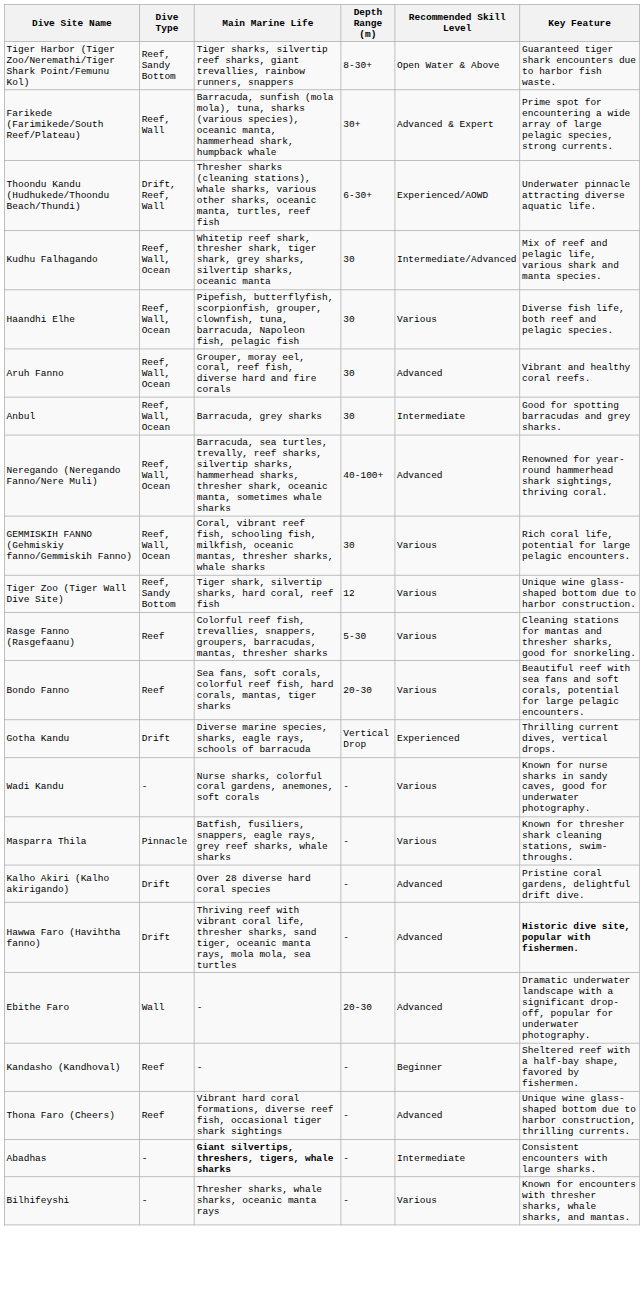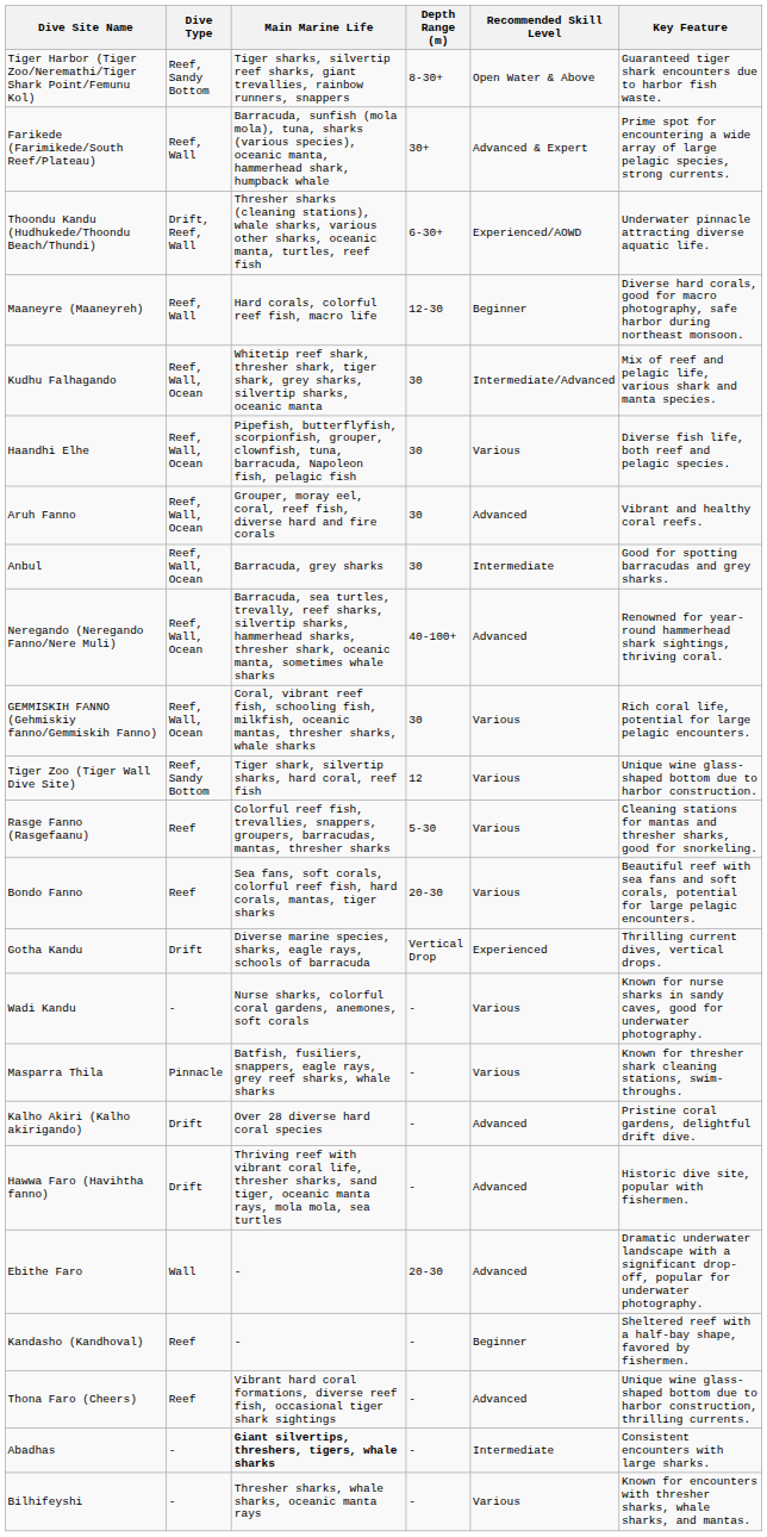 <table class="wikitable">
 <tr>
 <th>Dive Site Name</th>
 <th>Dive Type</th>
 <th>Main Marine Life</th>
 <th>Depth Range (m)</th>
 <th>Recommended Skill Level</th>
 <th>Key Feature</th>
 </tr>
 <tr>
 <td>Tiger Harbor (Tiger Zoo/Neremathi/Tiger Shark Point/Femunu Kol)</td>
 <td>Reef, Sandy Bottom</td>
 <td>Tiger sharks, silvertip reef sharks, giant trevallies, rainbow runners, snappers</td>
 <td>8-30+</td>
 <td>Open Water & Above</td>
 <td>Guaranteed tiger shark encounters due to harbor fish waste.</td>
 </tr>
 <tr>
 <td>Farikede (Farimikede/South Reef/Plateau)</td>
 <td>Reef, Wall</td>
 <td>Barracuda, sunfish (mola mola), tuna, sharks (various species), oceanic manta, hammerhead shark, humpback whale</td>
 <td>30+</td>
 <td>Advanced & Expert</td>
 <td>Prime spot for encountering a wide array of large pelagic species, strong currents.</td>
 </tr>
 <tr>
 <td>Thoondu Kandu (Hudhukede/Thoondu Beach/Thundi)</td>
 <td>Drift, Reef, Wall</td>
 <td>Thresher sharks (cleaning stations), whale sharks, various other sharks, oceanic manta, turtles, reef fish</td>
 <td>6-30+</td>
 <td>Experienced/AOWD</td>
 <td>Underwater pinnacle attracting diverse aquatic life.</td>
+</tr>
+<tr>
+<td>Maaneyre (Maaneyreh)</td>
+<td>Reef, Wall</td>
+<td>Hard corals, colorful reef fish, macro life</td>
+<td>12-30</td>
+<td>Beginner</td>
+<td>Diverse hard corals, good for macro photography, safe harbor during northeast monsoon.</td>
 </tr>
 <tr>
 <td>Kudhu Falhagando</td>
 <td>Reef, Wall, Ocean</td>
 <td>Whitetip reef shark, thresher shark, tiger shark, grey sharks, silvertip sharks, oceanic manta</td>
 <td>30</td>
 <td>Intermediate/Advanced</td>
 <td>Mix of reef and pelagic life, various shark and manta species.</td>
 </tr>
 <tr>
 <td>Haandhi Elhe</td>
 <td>Reef, Wall, Ocean</td>
 <td>Pipefish, butterflyfish, scorpionfish, grouper, clownfish, tuna, barracuda, Napoleon fish, pelagic fish</td>
 <td>30</td>
 <td>Various</td>
 <td>Diverse fish life, both reef and pelagic species.</td>
 </tr>
 <tr>
 <td>Aruh Fanno</td>
 <td>Reef, Wall, Ocean</td>
 <td>Grouper, moray eel, coral, reef fish, diverse hard and fire corals</td>
 <td>30</td>
 <td>Advanced</td>
 <td>Vibrant and healthy coral reefs.</td>
 </tr>
 <tr>
 <td>Anbul</td>
 <td>Reef, Wall, Ocean</td>
 <td>Barracuda, grey sharks</td>
 <td>30</td>
 <td>Intermediate</td>
 <td>Good for spotting barracudas and grey sharks.</td>
 </tr>
 <tr>
 <td>Neregando (Neregando Fanno/Nere Muli)</td>
 <td>Reef, Wall, Ocean</td>
 <td>Barracuda, sea turtles, trevally, reef sharks, silvertip sharks, hammerhead sharks, thresher shark, oceanic manta, sometimes whale sharks</td>
 <td>40-100+</td>
 <td>Advanced</td>
 <td>Renowned for year-round hammerhead shark sightings, thriving coral.</td>
 </tr>
 <tr>
 <td>GEMMISKIH FANNO (Gehmiskiy fanno/Gemmiskih Fanno)</td>
 <td>Reef, Wall, Ocean</td>
 <td>Coral, vibrant reef fish, schooling fish, milkfish, oceanic mantas, thresher sharks, whale sharks</td>
 <td>30</td>
 <td>Various</td>
 <td>Rich coral life, potential for large pelagic encounters.</td>
 </tr>
 <tr>
 <td>Tiger Zoo (Tiger Wall Dive Site)</td>
 <td>Reef, Sandy Bottom</td>
 <td>Tiger shark, silvertip sharks, hard coral, reef fish</td>
 <td>12</td>
 <td>Various</td>
 <td>Unique wine glass-shaped bottom due to harbor construction.</td>
 </tr>
 <tr>
 <td>Rasge Fanno (Rasgefaanu)</td>
 <td>Reef</td>
 <td>Colorful reef fish, trevallies, snappers, groupers, barracudas, mantas, thresher sharks</td>
 <td>5-30</td>
 <td>Various</td>
 <td>Cleaning stations for mantas and thresher sharks, good for snorkeling.</td>
 </tr>
 <tr>
 <td>Bondo Fanno</td>
 <td>Reef</td>
 <td>Sea fans, soft corals, colorful reef fish, hard corals, mantas, tiger sharks</td>
 <td>20-30</td>
 <td>Various</td>
 <td>Beautiful reef with sea fans and soft corals, potential for large pelagic encounters.</td>
 </tr>
 <tr>
 <td>Gotha Kandu</td>
 <td>Drift</td>
 <td>Diverse marine species, sharks, eagle rays, schools of barracuda</td>
 <td>Vertical Drop</td>
 <td>Experienced</td>
 <td>Thrilling current dives, vertical drops.</td>
 </tr>
 <tr>
 <td>Wadi Kandu</td>
 <td>-</td>
 <td>Nurse sharks, colorful coral gardens, anemones, soft corals</td>
 <td>-</td>
 <td>Various</td>
 <td>Known for nurse sharks in sandy caves, good for underwater photography.</td>
 </tr>
 <tr>
 <td>Masparra Thila</td>
 <td>Pinnacle</td>
 <td>Batfish, fusiliers, snappers, eagle rays, grey reef sharks, whale sharks</td>
 <td>-</td>
 <td>Various</td>
 <td>Known for thresher shark cleaning stations, swim-throughs.</td>
 </tr>
 <tr>
 <td>Kalho Akiri (Kalho akirigando)</td>
 <td>Drift</td>
 <td>Over 28 diverse hard coral species</td>
 <td>-</td>
 <td>Advanced</td>
 <td>Pristine coral gardens, delightful drift dive.</td>
 </tr>
 <tr>
 <td>Hawwa Faro (Havihtha fanno)</td>
 <td>Drift</td>
 <td>Thriving reef with vibrant coral life, thresher sharks, sand tiger, oceanic manta rays, mola mola, sea turtles</td>
 <td>-</td>
 <td>Advanced</td>
-<td><strong>Historic dive site, popular with fishermen.</strong></td>
+<td>Historic dive site, popular with fishermen.</td>
 </tr>
 <tr>
 <td>Ebithe Faro</td>
 <td>Wall</td>
 <td>-</td>
 <td>20-30</td>
 <td>Advanced</td>
 <td>Dramatic underwater landscape with a significant drop-off, popular for underwater photography.</td>
 </tr>
 <tr>
 <td>Kandasho (Kandhoval)</td>
 <td>Reef</td>
 <td>-</td>
 <td>-</td>
 <td>Beginner</td>
 <td>Sheltered reef with a half-bay shape, favored by fishermen.</td>
 </tr>
 <tr>
 <td>Thona Faro (Cheers)</td>
 <td>Reef</td>
 <td>Vibrant hard coral formations, diverse reef fish, occasional tiger shark sightings</td>
 <td>-</td>
 <td>Advanced</td>
 <td>Unique wine glass-shaped bottom due to harbor construction, thrilling currents.</td>
 </tr>
 <tr>
 <td>Abadhas</td>
 <td>-</td>
 <td><strong>Giant silvertips, threshers, tigers, whale sharks</strong></td>
 <td>-</td>
 <td>Intermediate</td>
 <td>Consistent encounters with large sharks.</td>
 </tr>
 <tr>
 <td>Bilhifeyshi</td>
 <td>-</td>
 <td>Thresher sharks, whale sharks, oceanic manta rays</td>
 <td>-</td>
 <td>Various</td>
 <td>Known for encounters with thresher sharks, whale sharks, and mantas.</td>
 </tr>
 </table>
